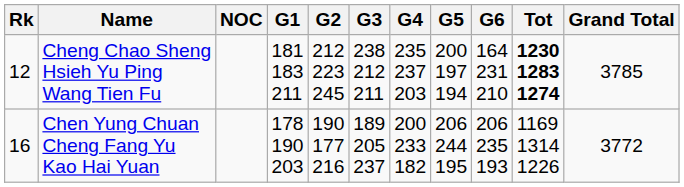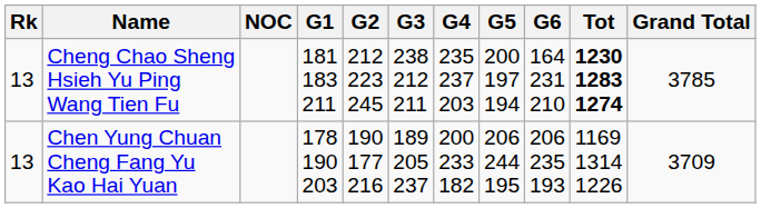 <table class="wikitable">
 <tr>
 <th rowwidth=2>Rk</th>
 <th>Name</th>
 <th row width=2>NOC</th>
 <th>G1</th>
 <th>G2</th>
 <th>G3</th>
 <th>G4</th>
 <th>G5</th>
 <th>G6</th>
 <th>Tot</th>
 <th align="center">Grand Total</th>
 </tr>
 <tr>
-<td>12</td>
+<td>13</td>
 <td><a href='#'>Cheng Chao Sheng</a> <br> <a href='#'>Hsieh Yu Ping</a><br> <a href='#'>Wang Tien Fu</a></td>
 <td></td>
 <td>181<br> 183 <br> 211</td>
 <td>212<br> 223<br> 245</td>
 <td>238<br> 212<br> 211</td>
 <td>235<br> 237<br> 203</td>
 <td>200<br> 197<br> 194</td>
 <td>164<br> 231<br> 210</td>
 <td><strong>1230<br> 1283<br> 1274</strong></td>
 <td align="center">3785</td>
 </tr>
 <tr>
-<td>16</td>
+<td>13</td>
 <td><a href='#'>Chen Yung Chuan</a> <br> <a href='#'>Cheng Fang Yu</a><br> <a href='#'>Kao Hai Yuan</a></td>
 <td></td>
 <td>178<br> 190<br> 203</td>
 <td>190<br> 177<br> 216</td>
 <td>189<br> 205<br> 237</td>
 <td>200<br> 233<br> 182</td>
 <td>206<br> 244<br> 195</td>
 <td>206<br> 235<br> 193</td>
 <td>1169<br> 1314<br> 1226</td>
-<td align="center">3772</td>
+<td align="center">3709</td>
 </tr>
 </table>
